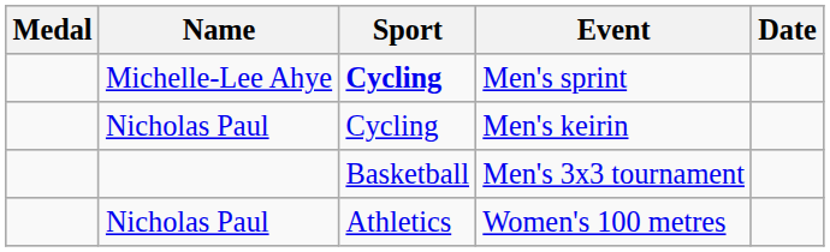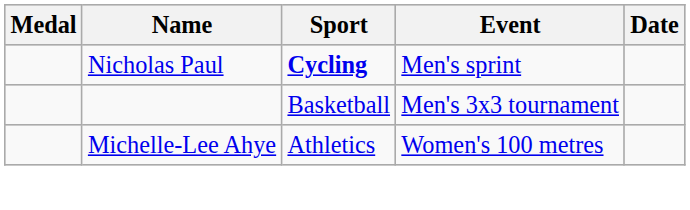 <table class="wikitable sortable" style="font-size:95%">
 <tr>
 <th>Medal</th>
 <th>Name</th>
 <th>Sport</th>
 <th>Event</th>
 <th>Date</th>
 </tr>
 <tr>
 <td></td>
-<td><a href='#'>Michelle-Lee Ahye</a></td>
+<td><a href='#'>Nicholas Paul</a></td>
 <td><strong><a href='#'>Cycling</a></strong></td>
 <td><a href='#'>Men's sprint</a></td>
-<td></td>
-</tr>
-<tr>
-<td></td>
-<td><a href='#'>Nicholas Paul</a></td>
-<td><a href='#'>Cycling</a></td>
-<td><a href='#'>Men's keirin</a></td>
 <td></td>
 </tr>
 <tr>
 <td></td>
 <td><br></td>
 <td><a href='#'>Basketball</a></td>
 <td><a href='#'>Men's 3x3 tournament</a></td>
 <td></td>
 </tr>
 <tr>
 <td></td>
-<td><a href='#'>Nicholas Paul</a></td>
+<td><a href='#'>Michelle-Lee Ahye</a></td>
 <td><a href='#'>Athletics</a></td>
 <td><a href='#'>Women's 100 metres</a></td>
 <td></td>
 </tr>
 </table>
